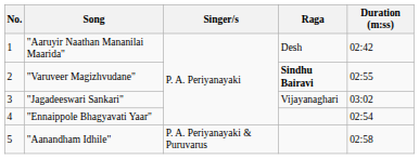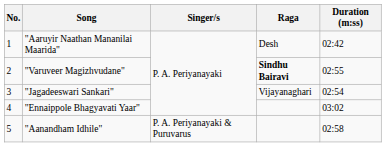 <table class="wikitable" style="font-size:95%;">
 <tr>
 <th>No.</th>
 <th>Song</th>
 <th>Singer/s</th>
 <th>Raga</th>
 <th>Duration (m:ss)</th>
 </tr>
 <tr>
 <td>1</td>
 <td>"Aaruyir Naathan Mananilai Maarida"</td>
 <td rowspan=4>P. A. Periyanayaki</td>
 <td>Desh</td>
 <td>02:42</td>
 </tr>
 <tr>
 <td>2</td>
 <td>"Varuveer Magizhvudane"</td>
 <td><strong>Sindhu Bairavi</strong></td>
 <td>02:55</td>
 </tr>
 <tr>
 <td>3</td>
 <td>"Jagadeeswari Sankari"</td>
 <td>Vijayanaghari</td>
-<td>03:02</td>
+<td>02:54</td>
 </tr>
 <tr>
 <td>4</td>
 <td>"Ennaippole Bhagyavati Yaar"</td>
 <td></td>
-<td>02:54</td>
+<td>03:02</td>
 </tr>
 <tr>
 <td>5</td>
 <td>"Aanandham Idhile"</td>
 <td>P. A. Periyanayaki & Puruvarus</td>
 <td></td>
 <td>02:58</td>
 </tr>
 </table>
